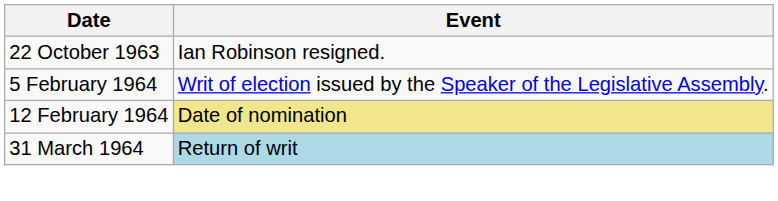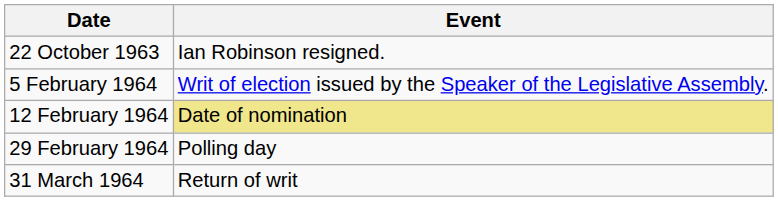 <table class="wikitable">
 <tr>
 <th>Date</th>
 <th>Event</th>
 </tr>
 <tr>
 <td>22 October 1963</td>
 <td>Ian Robinson resigned.</td>
 </tr>
 <tr>
 <td>5 February 1964</td>
 <td><a href='#'>Writ of election</a> issued by the <a href='#'>Speaker of the Legislative Assembly</a>.</td>
 </tr>
 <tr>
 <td>12 February 1964</td>
 <td style="background: khaki;">Date of nomination</td>
 </tr>
 <tr>
+<td>29 February 1964</td>
+<td>Polling day</td>
+</tr>
+<tr>
 <td>31 March 1964</td>
-<td style="background: lightblue;">Return of writ</td>
+<td>Return of writ</td>
 </tr>
 </table>
